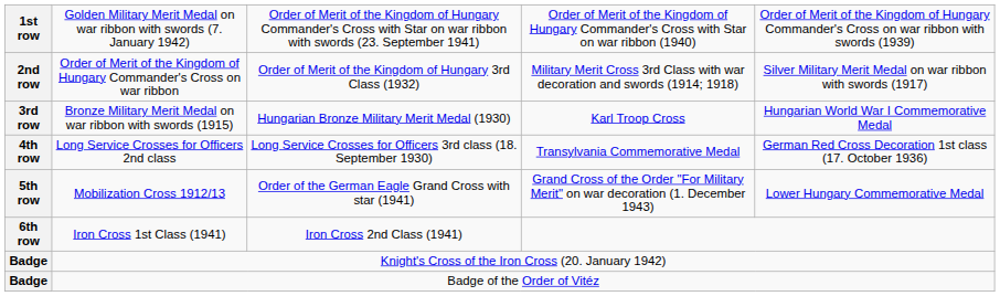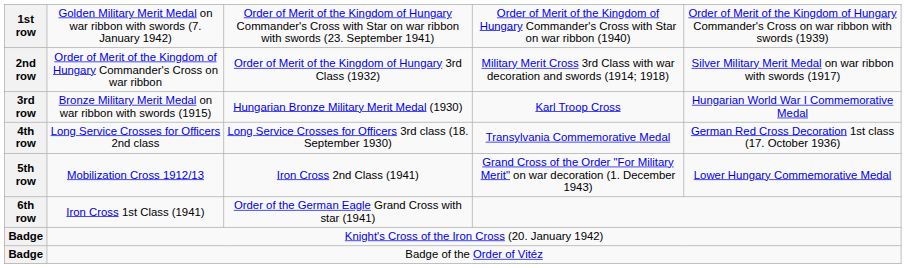 <table class="wikitable" style="margin:1em auto; text-align:center;">
 <tr>
 <th>1st row</th>
 <td><a href='#'>Golden Military Merit Medal</a> on war ribbon with swords (7. January 1942)</td>
 <td><a href='#'>Order of Merit of the Kingdom of Hungary</a> Commander's Cross with Star on war ribbon with swords (23. September 1941)</td>
 <td><a href='#'>Order of Merit of the Kingdom of Hungary</a> Commander's Cross with Star on war ribbon (1940)</td>
 <td><a href='#'>Order of Merit of the Kingdom of Hungary</a> Commander's Cross on war ribbon with swords (1939)</td>
 </tr>
 <tr>
 <th>2nd row</th>
 <td><a href='#'>Order of Merit of the Kingdom of Hungary</a> Commander's Cross on war ribbon</td>
 <td><a href='#'>Order of Merit of the Kingdom of Hungary</a> 3rd Class (1932)</td>
 <td><a href='#'>Military Merit Cross</a> 3rd Class with war decoration and swords (1914; 1918)</td>
 <td><a href='#'>Silver Military Merit Medal</a> on war ribbon with swords (1917)</td>
 </tr>
 <tr>
 <th>3rd row</th>
 <td><a href='#'>Bronze Military Merit Medal</a> on war ribbon with swords (1915)</td>
 <td><a href='#'>Hungarian Bronze Military Merit Medal</a> (1930)</td>
 <td><a href='#'>Karl Troop Cross</a></td>
 <td><a href='#'>Hungarian World War I Commemorative Medal</a></td>
 </tr>
 <tr>
 <th>4th row</th>
 <td><a href='#'>Long Service Crosses for Officers</a> 2nd class</td>
 <td><a href='#'>Long Service Crosses for Officers</a> 3rd class (18. September 1930)</td>
 <td><a href='#'>Transylvania Commemorative Medal</a></td>
 <td><a href='#'>German Red Cross Decoration</a> 1st class (17. October 1936)</td>
 </tr>
 <tr>
 <th>5th row</th>
 <td><a href='#'>Mobilization Cross 1912/13</a></td>
-<td><a href='#'>Order of the German Eagle</a> Grand Cross with star (1941)</td>
+<td><a href='#'>Iron Cross</a> 2nd Class (1941)</td>
 <td><a href='#'>Grand Cross of the Order "For Military Merit"</a> on war decoration (1. December 1943)</td>
 <td><a href='#'>Lower Hungary Commemorative Medal</a></td>
 </tr>
 <tr>
 <th>6th row</th>
 <td><a href='#'>Iron Cross</a> 1st Class (1941)</td>
-<td><a href='#'>Iron Cross</a> 2nd Class (1941)</td>
+<td><a href='#'>Order of the German Eagle</a> Grand Cross with star (1941)</td>
 </tr>
 <tr>
 <th>Badge</th>
 <td align=center colspan="4"><a href='#'>Knight's Cross of the Iron Cross</a> (20. January 1942)</td>
 </tr>
 <tr>
 <th>Badge</th>
 <td align=center colspan="4">Badge of the <a href='#'>Order of Vitéz</a></td>
 </tr>
 </table>
